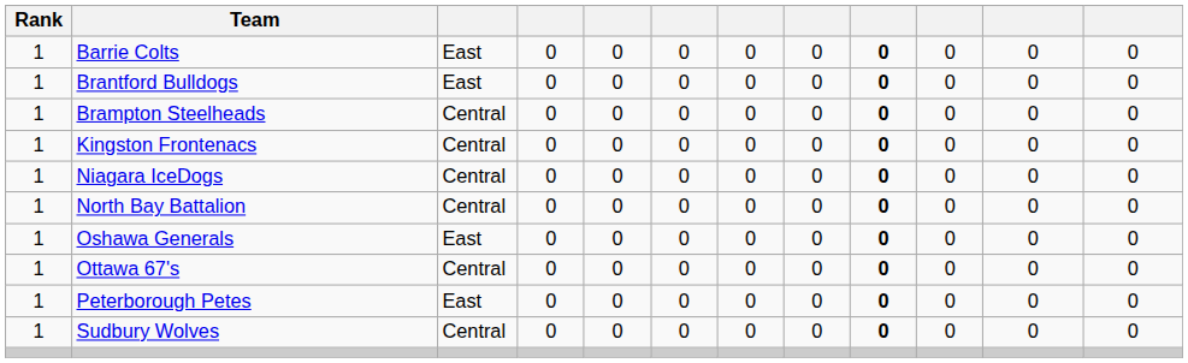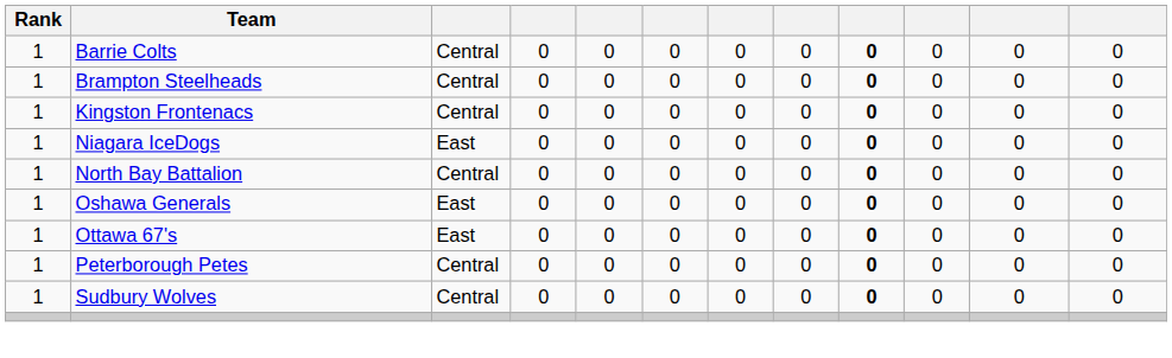 <table class="wikitable sortable" style="text-align:center; width:60em">
 <tr>
 <th width="5%">Rank</th>
 <th width="27.5%">Team</th>
 <th width="5%"></th>
 <th width="5%"></th>
 <th width="5%"></th>
 <th width="5%"></th>
 <th width="5%"></th>
 <th width="5%"></th>
 <th width="5%"></th>
 <th width="5%"></th>
 <th width="7.5%"></th>
 <th width="7.5%"></th>
 </tr>
 <tr>
 <td>1</td>
 <td align=left><a href='#'>Barrie Colts</a></td>
-<td align=left>East</td>
-<td>0</td>
-<td>0</td>
-<td>0</td>
-<td>0</td>
-<td>0</td>
-<td><strong>0</strong></td>
-<td>0</td>
-<td>0</td>
-<td>0</td>
-</tr>
-<tr>
-<td>1</td>
-<td align=left><a href='#'>Brantford Bulldogs</a></td>
-<td align=left>East</td>
+<td align=left>Central</td>
 <td>0</td>
 <td>0</td>
 <td>0</td>
 <td>0</td>
 <td>0</td>
 <td><strong>0</strong></td>
 <td>0</td>
 <td>0</td>
 <td>0</td>
 </tr>
 <tr>
 <td>1</td>
 <td align=left><a href='#'>Brampton Steelheads</a></td>
 <td align=left>Central</td>
 <td>0</td>
 <td>0</td>
 <td>0</td>
 <td>0</td>
 <td>0</td>
 <td><strong>0</strong></td>
 <td>0</td>
 <td>0</td>
 <td>0</td>
 </tr>
 <tr>
 <td>1</td>
 <td align=left><a href='#'>Kingston Frontenacs</a></td>
 <td align=left>Central</td>
 <td>0</td>
 <td>0</td>
 <td>0</td>
 <td>0</td>
 <td>0</td>
 <td><strong>0</strong></td>
 <td>0</td>
 <td>0</td>
 <td>0</td>
 </tr>
 <tr>
 <td>1</td>
 <td align=left><a href='#'>Niagara IceDogs</a></td>
-<td align=left>Central</td>
+<td align=left>East</td>
 <td>0</td>
 <td>0</td>
 <td>0</td>
 <td>0</td>
 <td>0</td>
 <td><strong>0</strong></td>
 <td>0</td>
 <td>0</td>
 <td>0</td>
 </tr>
 <tr>
 <td>1</td>
 <td align=left><a href='#'>North Bay Battalion</a></td>
 <td align=left>Central</td>
 <td>0</td>
 <td>0</td>
 <td>0</td>
 <td>0</td>
 <td>0</td>
 <td><strong>0</strong></td>
 <td>0</td>
 <td>0</td>
 <td>0</td>
 </tr>
 <tr>
 <td>1</td>
 <td align=left><a href='#'>Oshawa Generals</a></td>
 <td align=left>East</td>
 <td>0</td>
 <td>0</td>
 <td>0</td>
 <td>0</td>
 <td>0</td>
 <td><strong>0</strong></td>
 <td>0</td>
 <td>0</td>
 <td>0</td>
 </tr>
 <tr>
 <td>1</td>
 <td align=left><a href='#'>Ottawa 67's</a></td>
-<td align=left>Central</td>
+<td align=left>East</td>
 <td>0</td>
 <td>0</td>
 <td>0</td>
 <td>0</td>
 <td>0</td>
 <td><strong>0</strong></td>
 <td>0</td>
 <td>0</td>
 <td>0</td>
 </tr>
 <tr>
 <td>1</td>
 <td align=left><a href='#'>Peterborough Petes</a></td>
-<td align=left>East</td>
+<td align=left>Central</td>
 <td>0</td>
 <td>0</td>
 <td>0</td>
 <td>0</td>
 <td>0</td>
 <td><strong>0</strong></td>
 <td>0</td>
 <td>0</td>
 <td>0</td>
 </tr>
 <tr>
 <td>1</td>
 <td align=left><a href='#'>Sudbury Wolves</a></td>
 <td align=left>Central</td>
 <td>0</td>
 <td>0</td>
 <td>0</td>
 <td>0</td>
 <td>0</td>
 <td><strong>0</strong></td>
 <td>0</td>
 <td>0</td>
 <td>0</td>
 </tr>
 <tr style="background-color:#cccccc;">
 <td></td>
 <td></td>
 <td></td>
 <td></td>
 <td></td>
 <td></td>
 <td></td>
 <td></td>
 <td></td>
 <td></td>
 <td></td>
 <td></td>
 </tr>
 </table>
